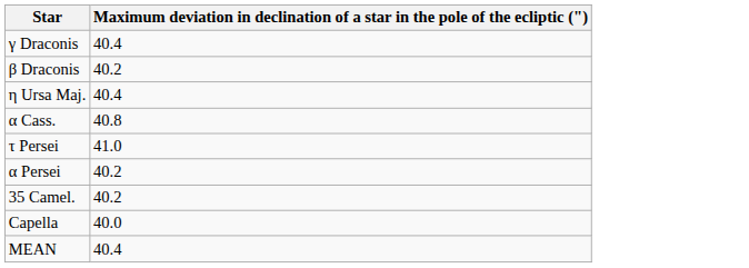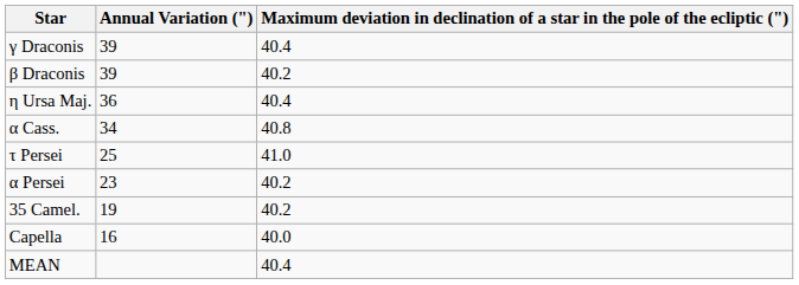 <table class="wikitable">
 <tr>
 <th>Star</th>
+<th>Annual Variation (")</th>
 <th>Maximum deviation in declination of a star in the pole of the ecliptic (")</th>
 </tr>
 <tr>
 <td>γ Draconis</td>
+<td>39</td>
 <td>40.4</td>
 </tr>
 <tr>
 <td>β Draconis</td>
+<td>39</td>
 <td>40.2</td>
 </tr>
 <tr>
 <td>η Ursa Maj.</td>
+<td>36</td>
 <td>40.4</td>
 </tr>
 <tr>
 <td>α Cass.</td>
+<td>34</td>
 <td>40.8</td>
 </tr>
 <tr>
 <td>τ Persei</td>
+<td>25</td>
 <td>41.0</td>
 </tr>
 <tr>
 <td>α Persei</td>
+<td>23</td>
 <td>40.2</td>
 </tr>
 <tr>
 <td>35 Camel.</td>
+<td>19</td>
 <td>40.2</td>
 </tr>
 <tr>
 <td>Capella</td>
+<td>16</td>
 <td>40.0</td>
 </tr>
 <tr>
 <td>MEAN</td>
+<td></td>
 <td>40.4</td>
 </tr>
 </table>
